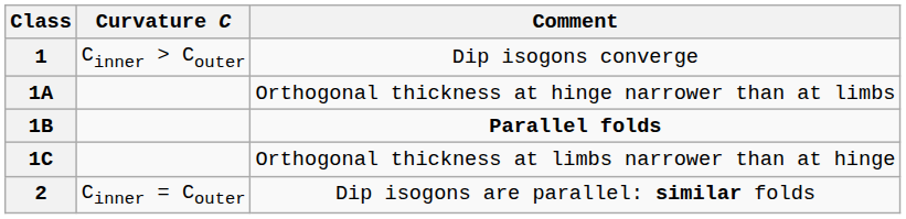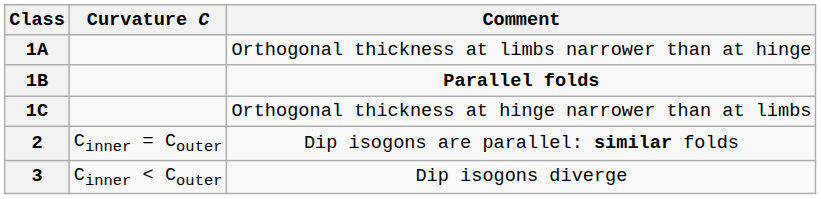 <table class="wikitable" align="center">
 <tr>
 <th>Class</th>
 <th align=center>Curvature <em>C</em></th>
 <th ! align=center>Comment</th>
 </tr>
 <tr>
-<th align=center>1</th>
-<td align=center>C<sub>inner</sub> > C<sub>outer</sub></td>
-<td align=center>Dip isogons converge</td>
-</tr>
-<tr>
 <th align=center>1A</th>
 <td align=center></td>
-<td align=center>Orthogonal thickness at hinge narrower than at limbs</td>
+<td align=center>Orthogonal thickness at limbs narrower than at hinge</td>
 </tr>
 <tr>
 <th align=center>1B</th>
 <td align=center></td>
 <td align=center><strong>Parallel folds</strong></td>
 </tr>
 <tr>
 <th align=center>1C</th>
 <td align=center></td>
-<td align=center>Orthogonal thickness at limbs narrower than at hinge</td>
+<td align=center>Orthogonal thickness at hinge narrower than at limbs</td>
 </tr>
 <tr>
 <th align=center>2</th>
 <td align=center>C<sub>inner</sub> = C<sub>outer</sub></td>
 <td align=center>Dip isogons are parallel: <strong>similar</strong> folds</td>
 </tr>
+<tr>
+<th align=center>3</th>
+<td align=center>C<sub>inner</sub> < C<sub>outer</sub></td>
+<td align=center>Dip isogons diverge</td>
+</tr>
 </table>
